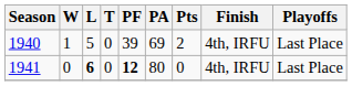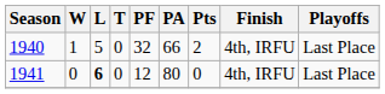 <table class="wikitable">
 <tr>
 <th>Season</th>
 <th>W</th>
 <th>L</th>
 <th>T</th>
 <th>PF</th>
 <th>PA</th>
 <th>Pts</th>
 <th>Finish</th>
 <th>Playoffs</th>
 </tr>
 <tr>
 <td><a href='#'>1940</a></td>
 <td>1</td>
 <td>5</td>
 <td>0</td>
-<td>39</td>
-<td>69</td>
+<td>32</td>
+<td>66</td>
 <td>2</td>
 <td>4th, IRFU</td>
 <td>Last Place</td>
 </tr>
 <tr>
 <td><a href='#'>1941</a></td>
 <td>0</td>
 <td><strong>6</strong></td>
 <td>0</td>
-<td><strong>12</strong></td>
+<td>12</td>
 <td>80</td>
 <td>0</td>
 <td>4th, IRFU</td>
 <td>Last Place</td>
 </tr>
 <tr>
 </tr>
 </table>
